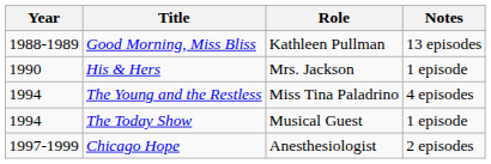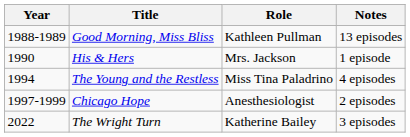 <table class="wikitable">
 <tr>
 <th>Year</th>
 <th>Title</th>
 <th>Role</th>
 <th>Notes</th>
 </tr>
 <tr>
 <td>1988-1989</td>
 <td><em><a href='#'>Good Morning, Miss Bliss</a></em></td>
 <td>Kathleen Pullman</td>
 <td>13 episodes</td>
 </tr>
 <tr>
 <td>1990</td>
 <td><em><a href='#'>His & Hers</a></em></td>
 <td>Mrs. Jackson</td>
 <td>1 episode</td>
 </tr>
 <tr>
 <td>1994</td>
 <td><em><a href='#'>The Young and the Restless</a></em></td>
 <td>Miss Tina Paladrino</td>
 <td>4 episodes</td>
 </tr>
 <tr>
-<td>1994</td>
-<td><em><a href='#'>The Today Show</a></em></td>
-<td>Musical Guest</td>
-<td>1 episode</td>
-</tr>
-<tr>
 <td>1997-1999</td>
 <td><em><a href='#'>Chicago Hope</a></em></td>
 <td>Anesthesiologist</td>
 <td>2 episodes</td>
 </tr>
+<tr>
+<td>2022</td>
+<td><em>The Wright Turn</em></td>
+<td>Katherine Bailey</td>
+<td>3 episodes</td>
+</tr>
 </table>
